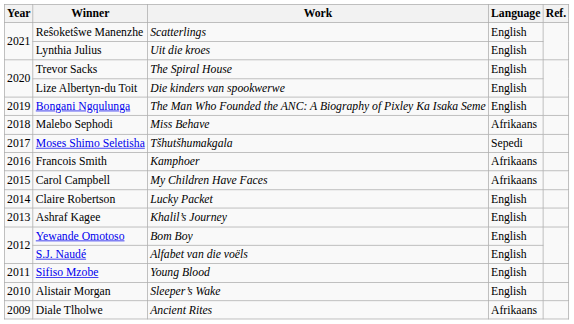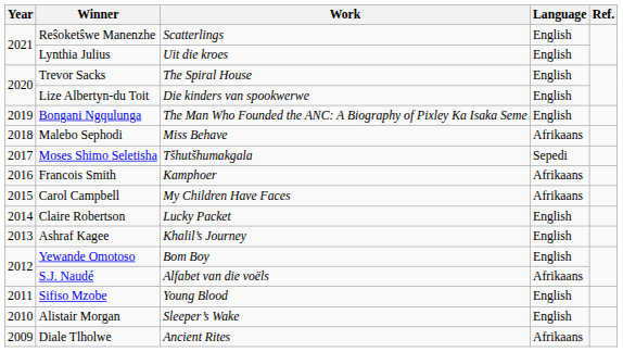 <table class="wikitable sortable">
 <tr>
 <th>Year</th>
 <th>Winner</th>
 <th>Work</th>
 <th>Language</th>
 <th>Ref.</th>
 </tr>
 <tr>
 <td rowspan="2">2021</td>
 <td>Reŝoketŝwe Manenzhe</td>
 <td><em>Scatterlings</em></td>
 <td>English</td>
 <td rowspan="2"></td>
 </tr>
 <tr>
 <td>Lynthia Julius</td>
 <td><em>Uit die kroes</em></td>
 <td>English</td>
 </tr>
 <tr>
 <td rowspan="2">2020</td>
 <td>Trevor Sacks</td>
 <td><em>The Spiral House</em></td>
 <td>English</td>
 <td rowspan="2"></td>
 </tr>
 <tr>
 <td>Lize Albertyn-du Toit</td>
 <td><em>Die kinders van spookwerwe</em></td>
 <td>English</td>
 </tr>
 <tr>
 <td>2019</td>
 <td><a href='#'>Bongani Ngqulunga</a></td>
 <td><em>The Man Who Founded the ANC: A Biography of Pixley Ka Isaka Seme</em></td>
 <td>English</td>
 <td></td>
 </tr>
 <tr>
 <td>2018</td>
 <td>Malebo Sephodi</td>
 <td><em>Miss Behave</em></td>
 <td>Afrikaans</td>
 <td></td>
 </tr>
 <tr>
 <td>2017</td>
 <td><a href='#'>Moses Shimo Seletisha</a></td>
 <td><em>Tšhutšhumakgala</em></td>
 <td>Sepedi</td>
 <td></td>
 </tr>
 <tr>
 <td>2016</td>
 <td>Francois Smith</td>
 <td><em>Kamphoer</em></td>
 <td>Afrikaans</td>
 <td></td>
 </tr>
 <tr>
 <td>2015</td>
 <td>Carol Campbell</td>
 <td><em>My Children Have Faces</em></td>
 <td>Afrikaans</td>
 <td></td>
 </tr>
 <tr>
 <td>2014</td>
 <td>Claire Robertson</td>
 <td><em>Lucky Packet</em></td>
 <td>English</td>
 <td></td>
 </tr>
 <tr>
 <td>2013</td>
 <td>Ashraf Kagee</td>
 <td><em>Khalil’s Journey</em></td>
 <td>English</td>
 <td></td>
 </tr>
 <tr>
 <td rowspan="2">2012</td>
 <td><a href='#'>Yewande Omotoso</a></td>
 <td><em>Bom Boy</em></td>
 <td>English</td>
 <td rowspan="2"></td>
 </tr>
 <tr>
 <td><a href='#'>S.J. Naudé</a></td>
 <td><em>Alfabet van die voëls</em></td>
-<td>English</td>
+<td>Afrikaans</td>
 </tr>
 <tr>
 <td>2011</td>
 <td><a href='#'>Sifiso Mzobe</a></td>
 <td><em>Young Blood</em></td>
 <td>English</td>
 <td></td>
 </tr>
 <tr>
 <td>2010</td>
 <td>Alistair Morgan</td>
 <td><em>Sleeper’s Wake</em></td>
 <td>English</td>
 <td></td>
 </tr>
 <tr>
 <td>2009</td>
 <td>Diale Tlholwe</td>
 <td><em>Ancient Rites</em></td>
 <td>Afrikaans</td>
 <td></td>
 </tr>
 </table>
